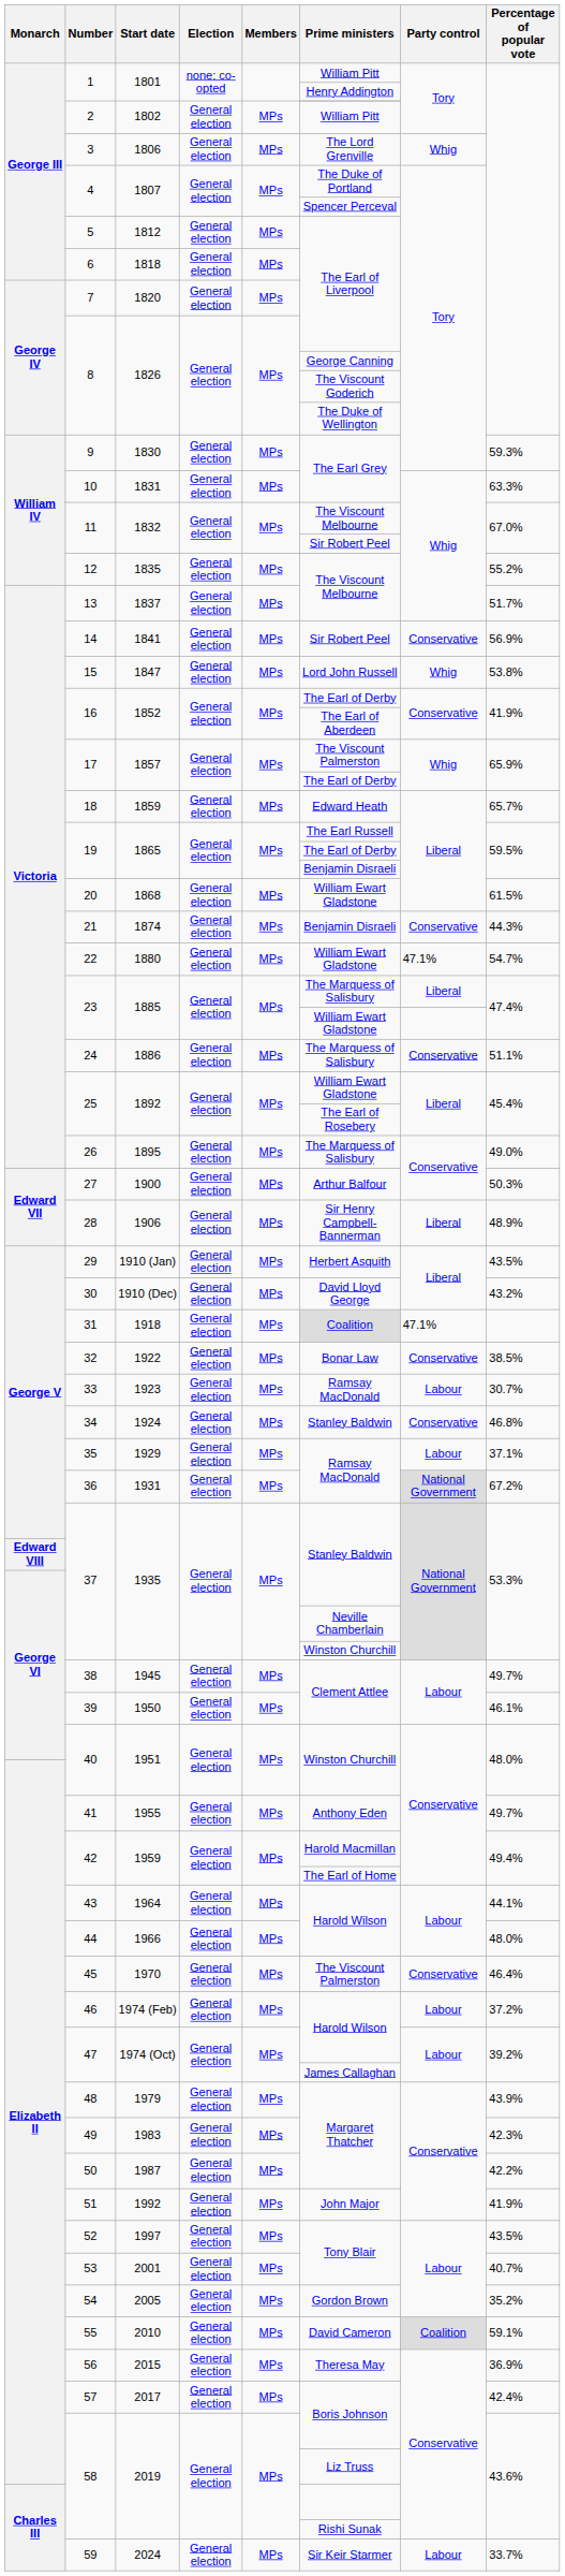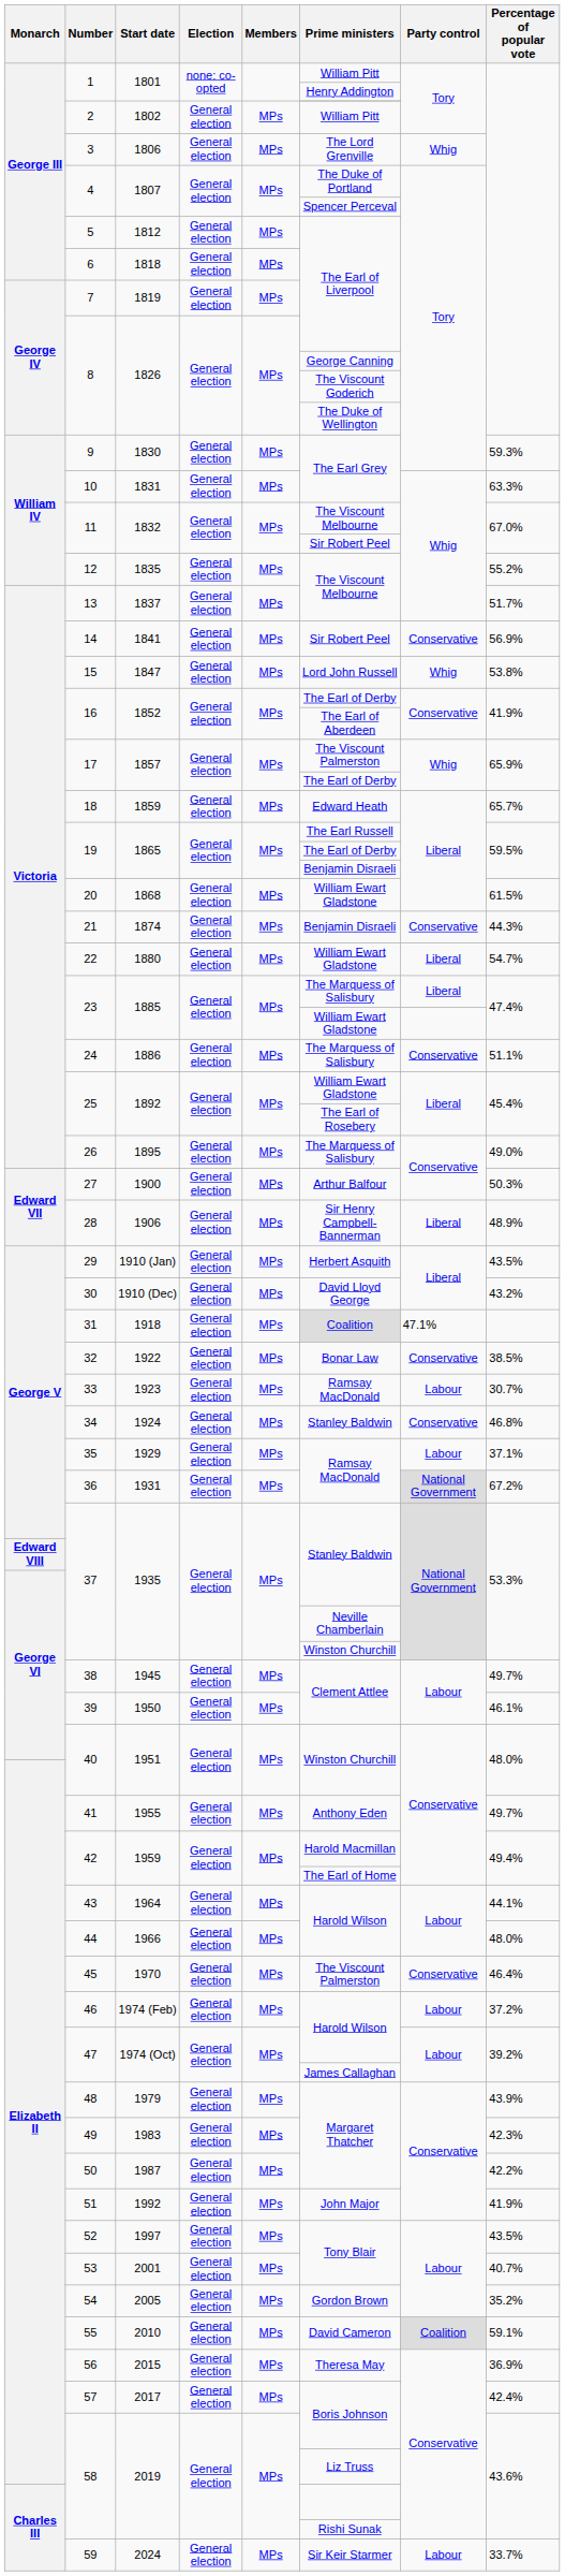 <table class="wikitable" style="text-align:center;" width=85%>
 <tr>
 <th>Monarch</th>
 <th>Number</th>
 <th>Start date</th>
 <th>Election</th>
 <th>Members</th>
 <th>Prime ministers</th>
 <th>Party control</th>
 <th>Percentage of<br>popular vote</th>
 </tr>
 <tr>
 <th rowspan=10><a href='#'>George III</a><br><br></th>
 <td align="center" rowspan=2>1</td>
 <td rowspan=2>1801</td>
 <td rowspan=2><a href='#'>none: co-opted</a></td>
 <td rowspan=2></td>
 <td><a href='#'>William Pitt</a></td>
 <td rowspan=4 ><a href='#'>Tory</a></td>
 <td rowspan=15></td>
 </tr>
 <tr>
 <td><a href='#'>Henry Addington</a></td>
 </tr>
 <tr>
 <td rowspan=2>2</td>
 <td rowspan=2>1802</td>
 <td rowspan=2><a href='#'>General election</a></td>
 <td rowspan=2><a href='#'>MPs</a></td>
 </tr>
 <tr>
 <td><a href='#'>William Pitt</a></td>
 </tr>
 <tr>
 <td align="center">3</td>
 <td>1806</td>
 <td><a href='#'>General election</a></td>
 <td><a href='#'>MPs</a></td>
 <td><a href='#'>The Lord Grenville</a></td>
 <td><a href='#'>Whig</a></td>
 </tr>
 <tr>
 <td rowspan=3 align="center">4</td>
 <td rowspan=3>1807</td>
 <td rowspan=3><a href='#'>General election</a></td>
 <td rowspan=3><a href='#'>MPs</a></td>
 <td><a href='#'>The Duke of Portland</a></td>
 <td rowspan=11 ><a href='#'>Tory</a></td>
 </tr>
 <tr>
 <td><a href='#'>Spencer Perceval</a></td>
 </tr>
 <tr>
 <td rowspan=5 ><a href='#'>The Earl of Liverpool</a></td>
 </tr>
 <tr>
 <td align="center">5</td>
 <td>1812</td>
 <td><a href='#'>General election</a></td>
 <td><a href='#'>MPs</a></td>
 </tr>
 <tr>
 <td align="center">6</td>
 <td>1818</td>
 <td><a href='#'>General election</a></td>
 <td><a href='#'>MPs</a></td>
 </tr>
 <tr style="height:3em">
 <th rowspan=5><a href='#'>George IV</a><br></th>
 <td align="center">7</td>
-<td>1820</td>
+<td>1819</td>
 <td><a href='#'>General election</a></td>
 <td><a href='#'>MPs</a></td>
 </tr>
 <tr style="height:3em">
 <td rowspan=4 align="center">8</td>
 <td rowspan=4>1826</td>
 <td rowspan=4><a href='#'>General election</a></td>
 <td rowspan=4><a href='#'>MPs</a></td>
 </tr>
 <tr>
 <td><a href='#'>George Canning</a></td>
 </tr>
 <tr>
 <td><a href='#'>The Viscount Goderich</a></td>
 </tr>
 <tr>
 <td><a href='#'>The Duke of Wellington</a></td>
 </tr>
 <tr style="height:3em">
 <th rowspan=6><a href='#'>William IV</a><br></th>
 <td align="center">9</td>
 <td>1830</td>
 <td><a href='#'>General election</a></td>
 <td><a href='#'>MPs</a></td>
 <td rowspan=3 ><a href='#'>The Earl Grey</a></td>
 <td align="left">59.3%</td>
 </tr>
 <tr>
 <td align="center">10</td>
 <td>1831</td>
 <td><a href='#'>General election</a></td>
 <td><a href='#'>MPs</a></td>
 <td rowspan=6 ><a href='#'>Whig</a></td>
 <td align="left">63.3%</td>
 </tr>
 <tr>
 <td rowspan=3  align="center">11</td>
 <td rowspan=3>1832</td>
 <td rowspan=3><a href='#'>General election</a></td>
 <td rowspan=3><a href='#'>MPs</a></td>
 <td rowspan=3 align="left">67.0%</td>
 </tr>
 <tr>
 <td><a href='#'>The Viscount Melbourne</a></td>
 </tr>
 <tr>
 <td><a href='#'>Sir Robert Peel</a></td>
 </tr>
 <tr>
 <td align="center">12</td>
 <td>1835</td>
 <td><a href='#'>General election</a></td>
 <td><a href='#'>MPs</a></td>
 <td rowspan=2 ><a href='#'>The Viscount Melbourne</a></td>
 <td align="left">55.2%</td>
 </tr>
 <tr style="height:3em">
 <th rowspan="21"><a href='#'>Victoria</a><br></th>
 <td align="center">13</td>
 <td>1837</td>
 <td><a href='#'>General election</a></td>
 <td><a href='#'>MPs</a></td>
 <td align="left">51.7%</td>
 </tr>
 <tr style="height:3em">
 <td align="center">14</td>
 <td>1841</td>
 <td><a href='#'>General election</a></td>
 <td><a href='#'>MPs</a></td>
 <td><a href='#'>Sir Robert Peel</a></td>
 <td><a href='#'>Conservative</a></td>
 <td align="left">56.9%</td>
 </tr>
 <tr>
 <td align="center">15</td>
 <td>1847</td>
 <td><a href='#'>General election</a></td>
 <td><a href='#'>MPs</a></td>
 <td><a href='#'>Lord John Russell</a></td>
 <td><a href='#'>Whig</a></td>
 <td align="left">53.8%</td>
 </tr>
 <tr>
 <td rowspan=2 align="center">16</td>
 <td rowspan=2>1852</td>
 <td rowspan=2><a href='#'>General election</a></td>
 <td rowspan=2><a href='#'>MPs</a></td>
 <td><a href='#'>The Earl of Derby</a></td>
 <td rowspan=2 ><a href='#'>Conservative</a></td>
 <td rowspan=2 align="left">41.9%</td>
 </tr>
 <tr>
 <td><a href='#'>The Earl of Aberdeen</a></td>
 </tr>
 <tr>
 <td rowspan=2 align="center">17</td>
 <td rowspan=2>1857</td>
 <td rowspan=2><a href='#'>General election</a></td>
 <td rowspan=2><a href='#'>MPs</a></td>
 <td><a href='#'>The Viscount Palmerston</a></td>
 <td rowspan=2 ><a href='#'>Whig</a></td>
 <td rowspan=2 align="left">65.9%</td>
 </tr>
 <tr>
 <td><a href='#'>The Earl of Derby</a></td>
 </tr>
 <tr>
 <td align="center">18</td>
 <td>1859</td>
 <td><a href='#'>General election</a></td>
 <td><a href='#'>MPs</a></td>
 <td><a href='#'>Edward Heath</a></td>
 <td rowspan=5 ><a href='#'>Liberal</a></td>
 <td align="left">65.7%</td>
 </tr>
 <tr>
 <td rowspan=3 align="center">19</td>
 <td rowspan=3>1865</td>
 <td rowspan=3><a href='#'>General election</a></td>
 <td rowspan=3><a href='#'>MPs</a></td>
 <td><a href='#'>The Earl Russell</a></td>
 <td rowspan=3 align="left">59.5%</td>
 </tr>
 <tr>
 <td><a href='#'>The Earl of Derby</a></td>
 </tr>
 <tr>
 <td><a href='#'>Benjamin Disraeli</a></td>
 </tr>
 <tr>
 <td align="center">20</td>
 <td>1868</td>
 <td><a href='#'>General election</a></td>
 <td><a href='#'>MPs</a></td>
 <td><a href='#'>William Ewart Gladstone</a></td>
 <td align="left">61.5%</td>
 </tr>
 <tr>
 <td align="center">21</td>
 <td>1874</td>
 <td><a href='#'>General election</a></td>
 <td><a href='#'>MPs</a></td>
 <td><a href='#'>Benjamin Disraeli</a></td>
 <td><a href='#'>Conservative</a></td>
 <td align="left">44.3%</td>
 </tr>
 <tr>
 <td align="center">22</td>
 <td>1880</td>
 <td><a href='#'>General election</a></td>
 <td><a href='#'>MPs</a></td>
 <td><a href='#'>William Ewart Gladstone</a></td>
-<td align="left">47.1%</td>
+<td><a href='#'>Liberal</a></td>
 <td align="left">54.7%</td>
 </tr>
 <tr>
 <td rowspan=2 align="center">23</td>
 <td rowspan=2>1885</td>
 <td rowspan=2><a href='#'>General election</a></td>
 <td rowspan=2><a href='#'>MPs</a></td>
 <td><a href='#'>The Marquess of Salisbury</a></td>
 <td><a href='#'>Liberal</a><br></td>
 <td align="left" rowspan=2>47.4%</td>
 </tr>
 <tr>
 <td><a href='#'>William Ewart Gladstone</a></td>
 </tr>
 <tr>
 <td align="center">24</td>
 <td>1886</td>
 <td><a href='#'>General election</a></td>
 <td><a href='#'>MPs</a></td>
 <td><a href='#'>The Marquess of Salisbury</a></td>
 <td><a href='#'>Conservative</a></td>
 <td align="left">51.1%</td>
 </tr>
 <tr>
 <td rowspan=2 align="center">25</td>
 <td rowspan=2>1892</td>
 <td rowspan=2><a href='#'>General election</a></td>
 <td rowspan=2><a href='#'>MPs</a></td>
 <td><a href='#'>William Ewart Gladstone</a></td>
 <td rowspan=2 ><a href='#'>Liberal</a><br></td>
 <td rowspan=2 align="left">45.4%</td>
 </tr>
 <tr>
 <td><a href='#'>The Earl of Rosebery</a></td>
 </tr>
 <tr>
 <td align="center">26</td>
 <td>1895</td>
 <td><a href='#'>General election</a></td>
 <td><a href='#'>MPs</a></td>
 <td rowspan=2 ><a href='#'>The Marquess of Salisbury</a></td>
 <td rowspan=3 ><a href='#'>Conservative</a></td>
 <td align="left">49.0%</td>
 </tr>
 <tr>
 <td rowspan=2 align="center">27</td>
 <td rowspan=2>1900</td>
 <td rowspan=2><a href='#'>General election</a></td>
 <td rowspan=2><a href='#'>MPs</a></td>
 <td rowspan=2  align="left">50.3%</td>
 </tr>
 <tr>
 <th rowspan=4><a href='#'>Edward VII</a><br></th>
 <td><a href='#'>Arthur Balfour</a></td>
 </tr>
 <tr>
 <td align="center" rowspan=2>28</td>
 <td rowspan=2>1906</td>
 <td rowspan=2><a href='#'>General election</a></td>
 <td rowspan=2><a href='#'>MPs</a></td>
 <td><a href='#'>Sir Henry Campbell-Bannerman</a></td>
 <td rowspan=2 ><a href='#'>Liberal</a></td>
 <td align="left" rowspan=2>48.9%</td>
 </tr>
 <tr>
 <td rowspan=4 ><a href='#'>Herbert Asquith</a></td>
 </tr>
 <tr>
 <td rowspan=2 align="center">29</td>
 <td rowspan=2>1910 (Jan)</td>
 <td rowspan=2><a href='#'>General election</a></td>
 <td rowspan=2><a href='#'>MPs</a></td>
 <td rowspan=4 ><a href='#'>Liberal</a><br></td>
 <td rowspan="2" align="left">43.5%</td>
 </tr>
 <tr>
 <th rowspan=10><a href='#'>George V</a><br></th>
 </tr>
 <tr>
 <td rowspan=2 align="center">30</td>
 <td rowspan=2>1910 (Dec)</td>
 <td rowspan=2><a href='#'>General election</a></td>
 <td rowspan=2><a href='#'>MPs</a></td>
 <td rowspan=2 align="left">43.2%</td>
 </tr>
 <tr>
 <td><a href='#'>David Lloyd George</a></td>
 </tr>
 <tr>
 <td align="center">31</td>
 <td>1918</td>
 <td><a href='#'>General election</a></td>
 <td><a href='#'>MPs</a></td>
 <td style="background-color:#dddddd" align="center"><a href='#'>Coalition</a></td>
 <td align="left">47.1%</td>
 </tr>
 <tr>
 <td align="center">32</td>
 <td>1922</td>
 <td><a href='#'>General election</a></td>
 <td><a href='#'>MPs</a></td>
 <td><a href='#'>Bonar Law</a></td>
 <td><a href='#'>Conservative</a></td>
 <td align="left">38.5%</td>
 </tr>
 <tr>
 <td align="center">33</td>
 <td>1923</td>
 <td><a href='#'>General election</a></td>
 <td><a href='#'>MPs</a></td>
 <td><a href='#'>Ramsay MacDonald</a></td>
 <td><a href='#'>Labour</a><br></td>
 <td align="left">30.7%</td>
 </tr>
 <tr>
 <td align="center">34</td>
 <td>1924</td>
 <td><a href='#'>General election</a></td>
 <td><a href='#'>MPs</a></td>
 <td><a href='#'>Stanley Baldwin</a></td>
 <td><a href='#'>Conservative</a></td>
 <td align="left">46.8%</td>
 </tr>
 <tr>
 <td align="center">35</td>
 <td>1929</td>
 <td><a href='#'>General election</a></td>
 <td><a href='#'>MPs</a></td>
 <td rowspan=2 ><a href='#'>Ramsay MacDonald</a></td>
 <td><a href='#'>Labour</a><br></td>
 <td align="left">37.1%</td>
 </tr>
 <tr>
 <td align="center">36</td>
 <td>1931</td>
 <td><a href='#'>General election</a></td>
 <td><a href='#'>MPs</a></td>
 <td style="background-color:#dddddd" align="center"><a href='#'>National Government</a></td>
 <td align="left">67.2%</td>
 </tr>
 <tr style="height:3em">
 <td rowspan=5 align="center">37</td>
 <td rowspan=5>1935</td>
 <td rowspan=5><a href='#'>General election</a></td>
 <td rowspan=5><a href='#'>MPs</a></td>
 <td rowspan=3 ><a href='#'>Stanley Baldwin</a></td>
 <td rowspan=5 style="background-color:#dddddd" align="center"><a href='#'>National Government</a></td>
 <td rowspan=5 align="left">53.3%</td>
 </tr>
 <tr>
 <th><a href='#'>Edward VIII</a><br></th>
 </tr>
 <tr style="height:3em">
 <th rowspan=6><a href='#'>George VI</a><br></th>
 </tr>
 <tr style="height:3em">
 <td><a href='#'>Neville Chamberlain</a></td>
 </tr>
 <tr>
 <td><a href='#'>Winston Churchill</a></td>
 </tr>
 <tr>
 <td align="center">38</td>
 <td>1945</td>
 <td><a href='#'>General election</a></td>
 <td><a href='#'>MPs</a></td>
 <td rowspan=2 ><a href='#'>Clement Attlee</a></td>
 <td rowspan=2 ><a href='#'>Labour</a></td>
 <td align="left">49.7%</td>
 </tr>
 <tr>
 <td align="center">39</td>
 <td>1950</td>
 <td><a href='#'>General election</a></td>
 <td><a href='#'>MPs</a></td>
 <td align="left">46.1%</td>
 </tr>
 <tr style="height:3em">
 <td rowspan=2 align="center">40</td>
 <td rowspan=2>1951</td>
 <td rowspan=2><a href='#'>General election</a></td>
 <td rowspan=2><a href='#'>MPs</a></td>
 <td rowspan=2 ><a href='#'>Winston Churchill</a></td>
 <td rowspan=6 ><a href='#'>Conservative</a></td>
 <td rowspan=2 align="left">48.0%</td>
 </tr>
 <tr style="height:3em">
 <th rowspan="27"><a href='#'>Elizabeth II</a><br></th>
 </tr>
 <tr style="height:3em">
 <td rowspan=2 align="center">41</td>
 <td rowspan=2>1955</td>
 <td rowspan=2><a href='#'>General election</a></td>
 <td rowspan=2><a href='#'>MPs</a></td>
 <td><a href='#'>Anthony Eden</a></td>
 <td rowspan=2 align="left">49.7%</td>
 </tr>
 <tr>
 <td rowspan=2 ><a href='#'>Harold Macmillan</a></td>
 </tr>
 <tr style="height:3em">
 <td rowspan=2 align="center">42</td>
 <td rowspan=2>1959</td>
 <td rowspan=2><a href='#'>General election</a></td>
 <td rowspan=2><a href='#'>MPs</a></td>
 <td rowspan=2 align="left">49.4%</td>
 </tr>
 <tr>
 <td><a href='#'>The Earl of Home</a></td>
 </tr>
 <tr style="height:3em">
 <td align="center">43</td>
 <td>1964</td>
 <td><a href='#'>General election</a></td>
 <td><a href='#'>MPs</a></td>
 <td rowspan=2 ><a href='#'>Harold Wilson</a></td>
 <td rowspan=2 ><a href='#'>Labour</a></td>
 <td align="left">44.1%</td>
 </tr>
 <tr style="height:3em">
 <td align="center">44</td>
 <td>1966</td>
 <td><a href='#'>General election</a></td>
 <td><a href='#'>MPs</a></td>
 <td align="left">48.0%</td>
 </tr>
 <tr style="height:3em">
 <td align="center">45</td>
 <td>1970</td>
 <td><a href='#'>General election</a></td>
 <td><a href='#'>MPs</a></td>
 <td><a href='#'>The Viscount Palmerston</a></td>
 <td><a href='#'>Conservative</a></td>
 <td align="left">46.4%</td>
 </tr>
 <tr style="height:3em">
 <td align="center">46</td>
 <td>1974 (Feb)</td>
 <td><a href='#'>General election</a></td>
 <td><a href='#'>MPs</a></td>
 <td rowspan=2 ><a href='#'>Harold Wilson</a></td>
 <td><a href='#'>Labour</a><br></td>
 <td align="left">37.2%</td>
 </tr>
 <tr style="height:3em">
 <td rowspan=2 align="center">47</td>
 <td rowspan=2>1974 (Oct)</td>
 <td rowspan=2><a href='#'>General election</a></td>
 <td rowspan=2><a href='#'>MPs</a></td>
 <td rowspan=2 ><a href='#'>Labour</a></td>
 <td rowspan=2 align="left">39.2%</td>
 </tr>
 <tr>
 <td><a href='#'>James Callaghan</a></td>
 </tr>
 <tr style="height:3em">
 <td align="center">48</td>
 <td>1979</td>
 <td><a href='#'>General election</a></td>
 <td><a href='#'>MPs</a></td>
 <td rowspan=3 ><a href='#'>Margaret Thatcher</a></td>
 <td rowspan=5 ><a href='#'>Conservative</a></td>
 <td align="left">43.9%</td>
 </tr>
 <tr style="height:3em">
 <td align="center">49</td>
 <td>1983</td>
 <td><a href='#'>General election</a></td>
 <td><a href='#'>MPs</a></td>
 <td align="left">42.3%</td>
 </tr>
 <tr style="height:3em">
 <td rowspan=2 align="center">50</td>
 <td rowspan=2>1987</td>
 <td rowspan=2><a href='#'>General election</a></td>
 <td rowspan=2><a href='#'>MPs</a></td>
 <td rowspan=2 align="left">42.2%</td>
 </tr>
 <tr>
 <td rowspan=2 ><a href='#'>John Major</a></td>
 </tr>
 <tr>
 <td align="center">51</td>
 <td>1992</td>
 <td><a href='#'>General election</a></td>
 <td><a href='#'>MPs</a></td>
 <td align="left">41.9%</td>
 </tr>
 <tr>
 <td align="center">52</td>
 <td>1997</td>
 <td><a href='#'>General election</a></td>
 <td><a href='#'>MPs</a></td>
 <td rowspan=3 ><a href='#'>Tony Blair</a></td>
 <td rowspan=4 ><a href='#'>Labour</a></td>
 <td align="left">43.5%</td>
 </tr>
 <tr>
 <td align="center">53</td>
 <td>2001</td>
 <td><a href='#'>General election</a></td>
 <td><a href='#'>MPs</a></td>
 <td align="left">40.7%</td>
 </tr>
 <tr>
 <td rowspan=2 align="center">54</td>
 <td rowspan=2>2005</td>
 <td rowspan=2><a href='#'>General election</a></td>
 <td rowspan=2><a href='#'>MPs</a></td>
 <td rowspan=2 align="left">35.2%</td>
 </tr>
 <tr>
 <td><a href='#'>Gordon Brown</a></td>
 </tr>
 <tr>
 <td align="center">55</td>
 <td>2010</td>
 <td><a href='#'>General election</a></td>
 <td><a href='#'>MPs</a></td>
 <td rowspan=2 ><a href='#'>David Cameron</a></td>
 <td style="background-color:#dddddd" align="center"><a href='#'>Coalition</a></td>
 <td align="left">59.1%</td>
 </tr>
 <tr>
 <td rowspan=2 align="center">56</td>
 <td rowspan=2>2015</td>
 <td rowspan=2><a href='#'>General election</a></td>
 <td rowspan=2><a href='#'>MPs</a></td>
 <td rowspan=8 ><a href='#'>Conservative</a></td>
 <td rowspan=2 align="left">36.9%</td>
 </tr>
 <tr>
 <td rowspan=2 ><a href='#'>Theresa May</a></td>
 </tr>
 <tr>
 <td rowspan=2 align="center">57</td>
 <td rowspan=2>2017</td>
 <td rowspan=2><a href='#'>General election</a></td>
 <td rowspan=2><a href='#'>MPs</a></td>
 <td rowspan=2 align="left">42.4%</td>
 </tr>
 <tr>
 <td rowspan=2 ><a href='#'>Boris Johnson</a></td>
 </tr>
 <tr style="height:3em">
 <td rowspan="4" align="center">58</td>
 <td rowspan="4">2019</td>
 <td rowspan="4"><a href='#'>General election</a></td>
 <td rowspan="4"><a href='#'>MPs</a></td>
 <td rowspan="4" align="left">43.6%</td>
 </tr>
 <tr style="height:3em">
 <td><a href='#'>Liz Truss</a></td>
 </tr>
 <tr style="height:3em">
 <th rowspan="3"><a href='#'>Charles III</a><br></th>
 </tr>
 <tr>
 <td><a href='#'>Rishi Sunak</a></td>
 </tr>
 <tr>
 <td align="center">59</td>
 <td>2024</td>
 <td><a href='#'>General election</a></td>
 <td><a href='#'>MPs</a></td>
 <td><a href='#'>Sir Keir Starmer</a></td>
 <td><a href='#'>Labour</a></td>
 <td align="left">33.7%</td>
 </tr>
 </table>
